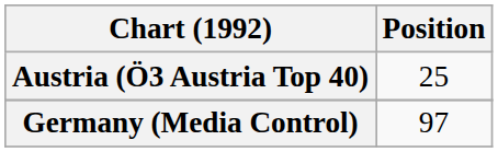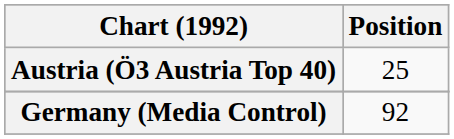 <table class="wikitable sortable plainrowheaders" style="text-align:center">
 <tr>
 <th scope="col">Chart (1992)</th>
 <th scope="col">Position</th>
 </tr>
 <tr>
 <th scope="row">Austria (Ö3 Austria Top 40)</th>
 <td align="center">25</td>
 </tr>
 <tr>
 </tr>
 <tr>
 <th scope="row">Germany (Media Control)</th>
-<td align="center">97</td>
+<td align="center">92</td>
 </tr>
 </table>
